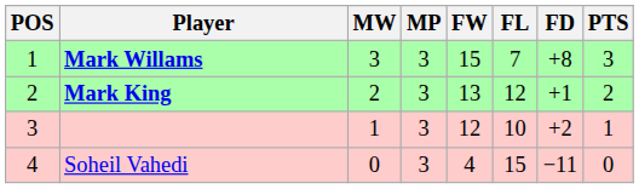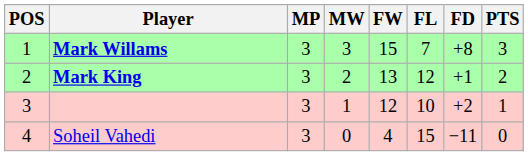 <table class="wikitable" style="text-align: center;">
 <tr>
 <th width=25>POS</th>
 <th width=200>Player</th>
+<th width=25>MP</th>
 <th width=25>MW</th>
-<th width=25>MP</th>
 <th width=25>FW</th>
 <th width=25>FL</th>
 <th width=25>FD</th>
 <th width=25>PTS</th>
 </tr>
 <tr style="background:#aaffaa;">
 <td>1</td>
 <td style="text-align:left;"> <strong><a href='#'>Mark Willams</a></strong></td>
 <td>3</td>
 <td>3</td>
 <td>15</td>
 <td>7</td>
 <td>+8</td>
 <td>3</td>
 </tr>
 <tr style="background:#aaffaa;">
 <td>2</td>
 <td style="text-align:left;"> <strong><a href='#'>Mark King</a></strong></td>
+<td>3</td>
 <td>2</td>
-<td>3</td>
 <td>13</td>
 <td>12</td>
 <td>+1</td>
 <td>2</td>
 </tr>
 <tr style="background:#fcc;">
 <td>3</td>
 <td style="text-align:left;"></td>
+<td>3</td>
 <td>1</td>
-<td>3</td>
 <td>12</td>
 <td>10</td>
 <td>+2</td>
 <td>1</td>
 </tr>
 <tr style="background:#fcc;">
 <td>4</td>
 <td style="text-align:left;"> <a href='#'>Soheil Vahedi</a></td>
+<td>3</td>
 <td>0</td>
-<td>3</td>
 <td>4</td>
 <td>15</td>
 <td>−11</td>
 <td>0</td>
 </tr>
 </table>
